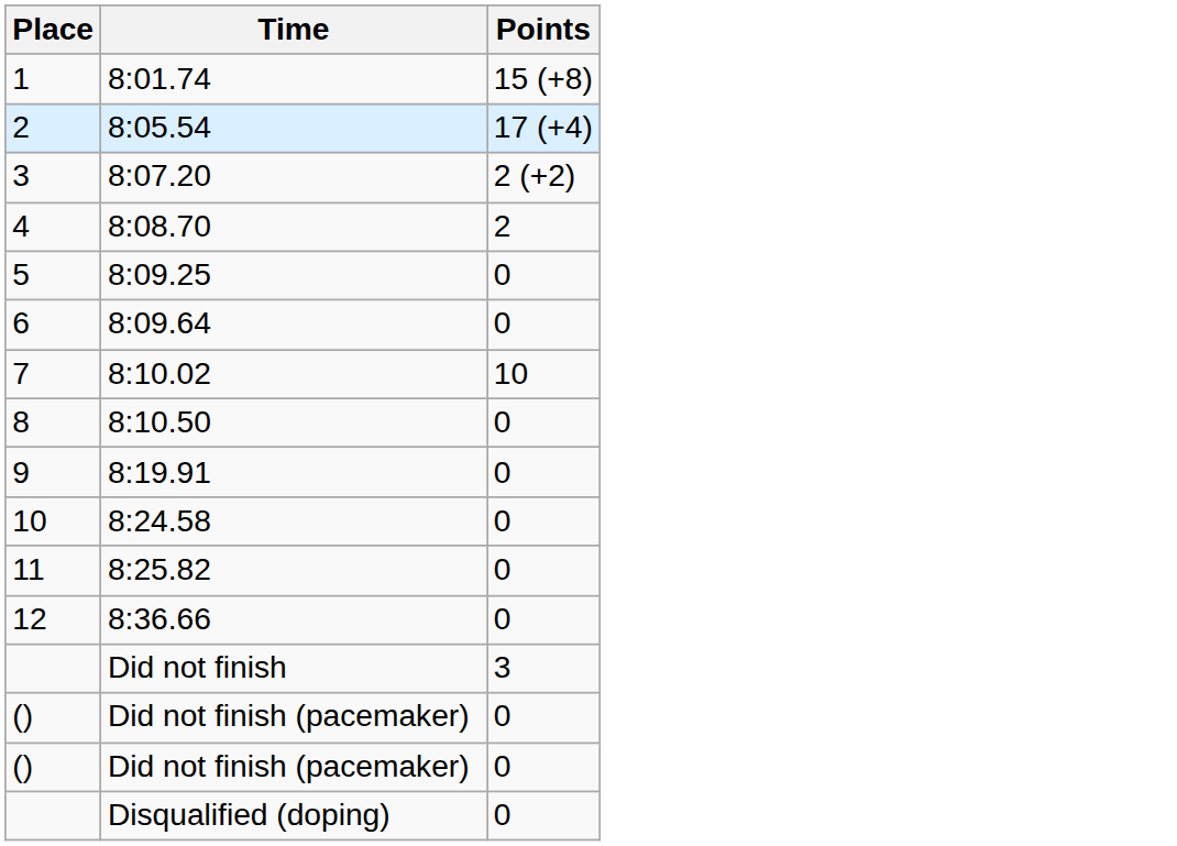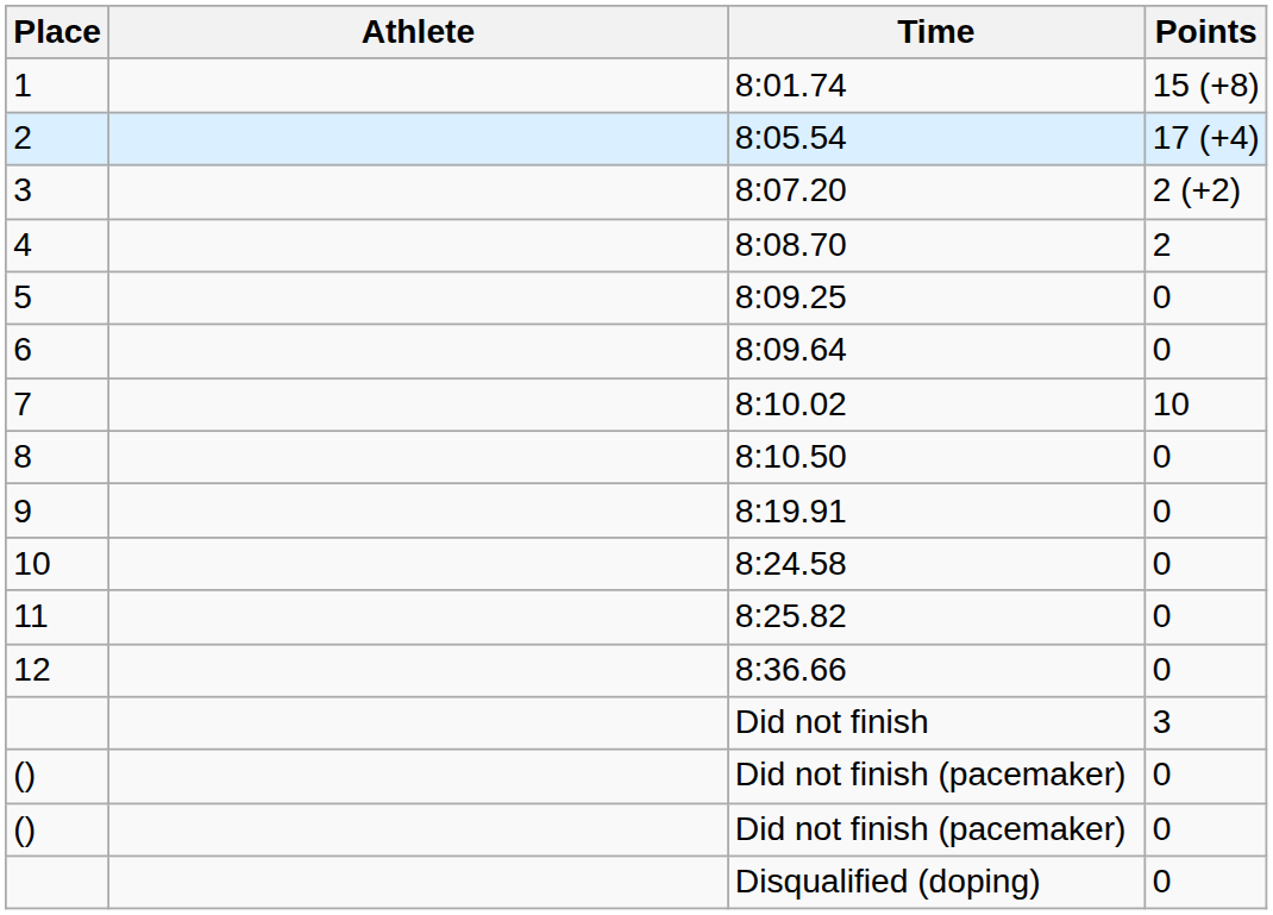 <table class="wikitable sortable">
 <tr>
 <th>Place</th>
+<th style="width:18em">Athlete</th>
 <th style="width:12em">Time</th>
 <th>Points</th>
 </tr>
 <tr>
 <td>1</td>
+<td></td>
 <td>8:01.74</td>
 <td>15 (+8)</td>
 </tr>
 <tr style="background:#daefff;">
 <td>2 </td>
+<td></td>
 <td>8:05.54</td>
 <td>17 (+4)</td>
 </tr>
 <tr>
 <td>3</td>
+<td></td>
 <td>8:07.20</td>
 <td>2 (+2)</td>
 </tr>
 <tr>
 <td>4</td>
+<td></td>
 <td>8:08.70</td>
 <td>2</td>
 </tr>
 <tr>
 <td>5</td>
+<td></td>
 <td>8:09.25</td>
 <td>0</td>
 </tr>
 <tr>
 <td>6</td>
+<td></td>
 <td>8:09.64</td>
 <td>0</td>
 </tr>
 <tr>
 <td>7</td>
+<td></td>
 <td>8:10.02</td>
 <td>10</td>
 </tr>
 <tr>
 <td>8</td>
+<td></td>
 <td>8:10.50</td>
 <td>0</td>
 </tr>
 <tr>
 <td>9</td>
+<td></td>
 <td>8:19.91</td>
 <td>0</td>
 </tr>
 <tr>
 <td>10</td>
+<td></td>
 <td>8:24.58</td>
 <td>0</td>
 </tr>
 <tr>
 <td>11</td>
+<td></td>
 <td>8:25.82</td>
 <td>0</td>
 </tr>
 <tr>
 <td>12</td>
+<td></td>
 <td>8:36.66</td>
 <td>0</td>
 </tr>
 <tr>
 <td data-sort-value="13"></td>
+<td></td>
 <td>Did not finish</td>
 <td>3</td>
 </tr>
 <tr>
 <td data-sort-value="14"> ()</td>
+<td></td>
 <td>Did not finish (pacemaker)</td>
 <td>0</td>
 </tr>
 <tr>
 <td data-sort-value="14"> ()</td>
+<td></td>
 <td>Did not finish (pacemaker)</td>
 <td>0</td>
 </tr>
 <tr>
 <td data-sort-value="15"></td>
+<td></td>
 <td>Disqualified (doping)</td>
 <td>0</td>
 </tr>
 </table>
